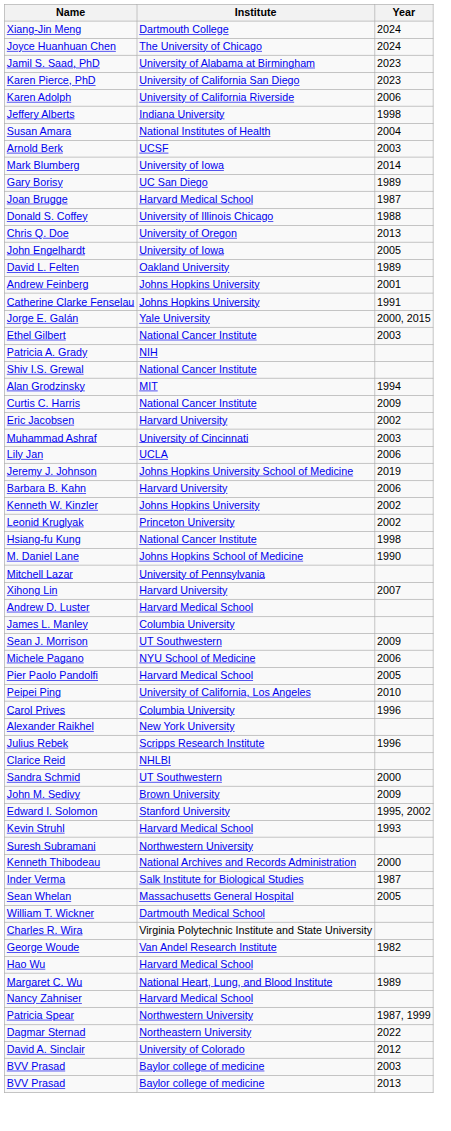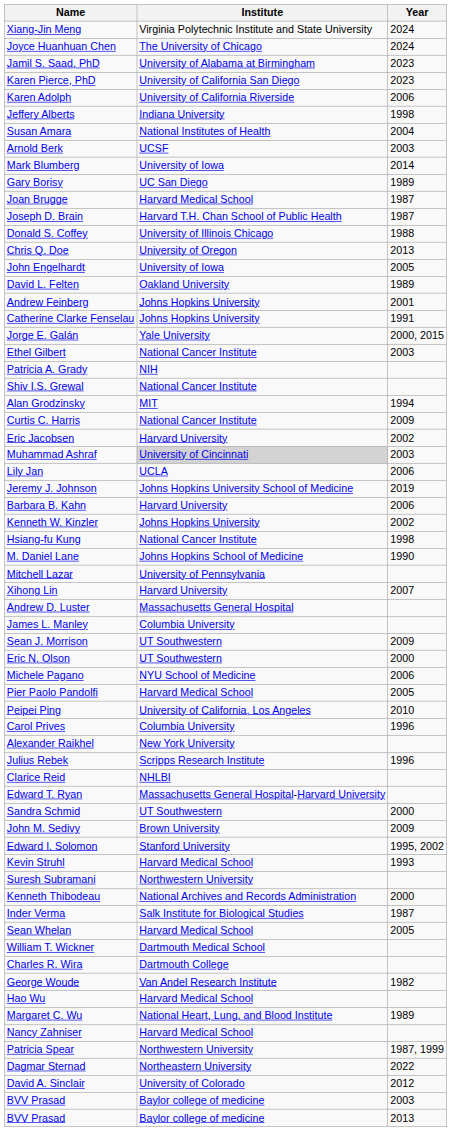 <table class="wikitable sortable">
 <tr>
 <th>Name</th>
 <th>Institute</th>
 <th>Year</th>
 </tr>
 <tr>
 <td><a href='#'>Xiang-Jin Meng</a></td>
-<td><a href='#'>Dartmouth College</a></td>
+<td>Virginia Polytechnic Institute and State University</td>
 <td>2024</td>
 </tr>
 <tr>
 <td><a href='#'>Joyce Huanhuan Chen</a></td>
 <td><a href='#'>The University of Chicago</a></td>
 <td>2024</td>
 </tr>
 <tr |->
 <td><a href='#'>Jamil S. Saad, PhD</a></td>
 <td><a href='#'>University of Alabama at Birmingham</a></td>
 <td>2023</td>
 </tr>
 <tr>
 <td><a href='#'>Karen Pierce, PhD</a></td>
 <td><a href='#'>University of California San Diego</a></td>
 <td>2023</td>
 </tr>
 <tr |->
 <td><a href='#'>Karen Adolph</a></td>
 <td><a href='#'>University of California Riverside</a></td>
 <td>2006</td>
 </tr>
 <tr>
 <td><a href='#'>Jeffery Alberts</a></td>
 <td><a href='#'>Indiana University</a></td>
 <td>1998</td>
 </tr>
 <tr>
 <td><a href='#'>Susan Amara</a></td>
 <td><a href='#'>National Institutes of Health</a></td>
 <td>2004</td>
 </tr>
 <tr>
 <td><a href='#'>Arnold Berk</a></td>
 <td><a href='#'>UCSF</a></td>
 <td>2003</td>
 </tr>
 <tr>
 <td><a href='#'>Mark Blumberg</a></td>
 <td><a href='#'>University of Iowa</a></td>
 <td>2014</td>
 </tr>
 <tr>
 <td><a href='#'>Gary Borisy</a></td>
 <td><a href='#'>UC San Diego</a></td>
 <td>1989</td>
 </tr>
 <tr>
 <td><a href='#'>Joan Brugge</a></td>
 <td><a href='#'>Harvard Medical School</a></td>
+<td>1987</td>
+</tr>
+<tr>
+<td><a href='#'>Joseph D. Brain</a></td>
+<td><a href='#'>Harvard T.H. Chan School of Public Health</a></td>
 <td>1987</td>
 </tr>
 <tr>
 <td><a href='#'>Donald S. Coffey</a></td>
 <td><a href='#'>University of Illinois Chicago</a></td>
 <td>1988</td>
 </tr>
 <tr>
 <td><a href='#'>Chris Q. Doe</a></td>
 <td><a href='#'>University of Oregon</a></td>
 <td>2013</td>
 </tr>
 <tr>
 <td><a href='#'>John Engelhardt</a></td>
 <td><a href='#'>University of Iowa</a></td>
 <td>2005</td>
 </tr>
 <tr>
 <td><a href='#'>David L. Felten</a></td>
 <td><a href='#'>Oakland University</a></td>
 <td>1989</td>
 </tr>
 <tr>
 <td><a href='#'>Andrew Feinberg</a></td>
 <td><a href='#'>Johns Hopkins University</a></td>
 <td>2001</td>
 </tr>
 <tr>
 <td><a href='#'>Catherine Clarke Fenselau</a></td>
 <td><a href='#'>Johns Hopkins University</a></td>
 <td>1991</td>
 </tr>
 <tr>
 <td><a href='#'>Jorge E. Galán</a></td>
 <td><a href='#'>Yale University</a></td>
 <td>2000, 2015</td>
 </tr>
 <tr>
 <td><a href='#'>Ethel Gilbert</a></td>
 <td><a href='#'>National Cancer Institute</a></td>
 <td>2003</td>
 </tr>
 <tr>
 <td><a href='#'>Patricia A. Grady</a></td>
 <td><a href='#'>NIH</a></td>
 <td></td>
 </tr>
 <tr>
 <td><a href='#'>Shiv I.S. Grewal</a></td>
 <td><a href='#'>National Cancer Institute</a></td>
 <td></td>
 </tr>
 <tr>
 <td><a href='#'>Alan Grodzinsky</a></td>
 <td><a href='#'>MIT</a></td>
 <td>1994</td>
 </tr>
 <tr>
 <td><a href='#'>Curtis C. Harris</a></td>
 <td><a href='#'>National Cancer Institute</a></td>
 <td>2009</td>
 </tr>
 <tr>
 <td><a href='#'>Eric Jacobsen</a></td>
 <td><a href='#'>Harvard University</a></td>
 <td>2002</td>
 </tr>
 <tr>
 <td><a href='#'>Muhammad Ashraf</a></td>
-<td><a href='#'>University of Cincinnati</a></td>
+<td style="background: lightgrey;"><a href='#'>University of Cincinnati</a></td>
 <td>2003</td>
 </tr>
 <tr>
 <td><a href='#'>Lily Jan</a></td>
 <td><a href='#'>UCLA</a></td>
 <td>2006</td>
 </tr>
 <tr>
 <td><a href='#'>Jeremy J. Johnson</a></td>
 <td><a href='#'>Johns Hopkins University School of Medicine</a></td>
 <td>2019</td>
 </tr>
 <tr>
 <td><a href='#'>Barbara B. Kahn</a></td>
 <td><a href='#'>Harvard University</a></td>
 <td>2006</td>
 </tr>
 <tr>
 <td><a href='#'>Kenneth W. Kinzler</a></td>
 <td><a href='#'>Johns Hopkins University</a></td>
-<td>2002</td>
-</tr>
-<tr>
-<td><a href='#'>Leonid Kruglyak</a></td>
-<td><a href='#'>Princeton University</a></td>
 <td>2002</td>
 </tr>
 <tr>
 <td><a href='#'>Hsiang-fu Kung</a></td>
 <td><a href='#'>National Cancer Institute</a></td>
 <td>1998</td>
 </tr>
 <tr>
 <td><a href='#'>M. Daniel Lane</a></td>
 <td><a href='#'>Johns Hopkins School of Medicine</a></td>
 <td>1990</td>
 </tr>
 <tr>
 <td><a href='#'>Mitchell Lazar</a></td>
 <td><a href='#'>University of Pennsylvania</a></td>
 <td></td>
 </tr>
 <tr>
 <td><a href='#'>Xihong Lin</a></td>
 <td><a href='#'>Harvard University</a></td>
 <td>2007</td>
 </tr>
 <tr>
 <td><a href='#'>Andrew D. Luster</a></td>
-<td><a href='#'>Harvard Medical School</a></td>
+<td><a href='#'>Massachusetts General Hospital</a></td>
 <td></td>
 </tr>
 <tr>
 <td><a href='#'>James L. Manley</a></td>
 <td><a href='#'>Columbia University</a></td>
 <td></td>
 </tr>
 <tr>
 <td><a href='#'>Sean J. Morrison</a></td>
 <td><a href='#'>UT Southwestern</a></td>
 <td>2009</td>
+</tr>
+<tr>
+<td><a href='#'>Eric N. Olson</a></td>
+<td><a href='#'>UT Southwestern</a></td>
+<td>2000</td>
 </tr>
 <tr>
 <td><a href='#'>Michele Pagano</a></td>
 <td><a href='#'>NYU School of Medicine</a></td>
 <td>2006</td>
 </tr>
 <tr>
 <td><a href='#'>Pier Paolo Pandolfi</a></td>
 <td><a href='#'>Harvard Medical School</a></td>
 <td>2005</td>
 </tr>
 <tr>
 <td><a href='#'>Peipei Ping</a></td>
 <td><a href='#'>University of California, Los Angeles</a></td>
 <td>2010</td>
 </tr>
 <tr>
 <td><a href='#'>Carol Prives</a></td>
 <td><a href='#'>Columbia University</a></td>
 <td>1996</td>
 </tr>
 <tr>
 <td><a href='#'>Alexander Raikhel</a></td>
 <td><a href='#'>New York University</a></td>
 <td></td>
 </tr>
 <tr>
 <td><a href='#'>Julius Rebek</a></td>
 <td><a href='#'>Scripps Research Institute</a></td>
 <td>1996</td>
 </tr>
 <tr>
 <td><a href='#'>Clarice Reid</a></td>
 <td><a href='#'>NHLBI</a></td>
+<td></td>
+</tr>
+<tr>
+<td><a href='#'>Edward T. Ryan</a></td>
+<td><a href='#'>Massachusetts General Hospital</a>-<a href='#'>Harvard University</a></td>
 <td></td>
 </tr>
 <tr>
 <td><a href='#'>Sandra Schmid</a></td>
 <td><a href='#'>UT Southwestern</a></td>
 <td>2000</td>
 </tr>
 <tr>
 <td><a href='#'>John M. Sedivy</a></td>
 <td><a href='#'>Brown University</a></td>
 <td>2009</td>
 </tr>
 <tr>
 <td><a href='#'>Edward I. Solomon</a></td>
 <td><a href='#'>Stanford University</a></td>
 <td>1995, 2002</td>
 </tr>
 <tr>
 <td><a href='#'>Kevin Struhl</a></td>
 <td><a href='#'>Harvard Medical School</a></td>
 <td>1993</td>
 </tr>
 <tr>
 <td><a href='#'>Suresh Subramani</a></td>
 <td><a href='#'>Northwestern University</a></td>
 <td></td>
 </tr>
 <tr>
 <td><a href='#'>Kenneth Thibodeau</a></td>
 <td><a href='#'>National Archives and Records Administration</a></td>
 <td>2000</td>
 </tr>
 <tr>
 <td><a href='#'>Inder Verma</a></td>
 <td><a href='#'>Salk Institute for Biological Studies</a></td>
 <td>1987</td>
 </tr>
 <tr>
 <td><a href='#'>Sean Whelan</a></td>
-<td><a href='#'>Massachusetts General Hospital</a></td>
+<td><a href='#'>Harvard Medical School</a></td>
 <td>2005</td>
 </tr>
 <tr>
 <td><a href='#'>William T. Wickner</a></td>
 <td><a href='#'>Dartmouth Medical School</a></td>
 <td></td>
 </tr>
 <tr>
 <td><a href='#'>Charles R. Wira</a></td>
-<td>Virginia Polytechnic Institute and State University</td>
+<td><a href='#'>Dartmouth College</a></td>
 <td></td>
 </tr>
 <tr>
 <td><a href='#'>George Woude</a></td>
 <td><a href='#'>Van Andel Research Institute</a></td>
 <td>1982</td>
 </tr>
 <tr>
 <td><a href='#'>Hao Wu</a></td>
 <td><a href='#'>Harvard Medical School</a></td>
 <td></td>
 </tr>
 <tr>
 <td><a href='#'>Margaret C. Wu</a></td>
 <td><a href='#'>National Heart, Lung, and Blood Institute</a></td>
 <td>1989</td>
 </tr>
 <tr>
 <td><a href='#'>Nancy Zahniser</a></td>
 <td><a href='#'>Harvard Medical School</a></td>
 <td></td>
 </tr>
 <tr>
 <td><a href='#'>Patricia Spear</a></td>
 <td><a href='#'>Northwestern University</a></td>
 <td>1987, 1999</td>
 </tr>
 <tr>
 <td><a href='#'>Dagmar Sternad</a></td>
 <td><a href='#'>Northeastern University</a></td>
 <td>2022</td>
 </tr>
 <tr>
 <td><a href='#'>David A. Sinclair</a></td>
 <td><a href='#'>University of Colorado</a></td>
 <td>2012</td>
 </tr>
 <tr>
 <td><a href='#'>BVV Prasad</a></td>
 <td><a href='#'>Baylor college of medicine</a></td>
 <td>2003</td>
 </tr>
 <tr>
 <td><a href='#'>BVV Prasad</a></td>
 <td><a href='#'>Baylor college of medicine</a></td>
 <td>2013</td>
 </tr>
 </table>
